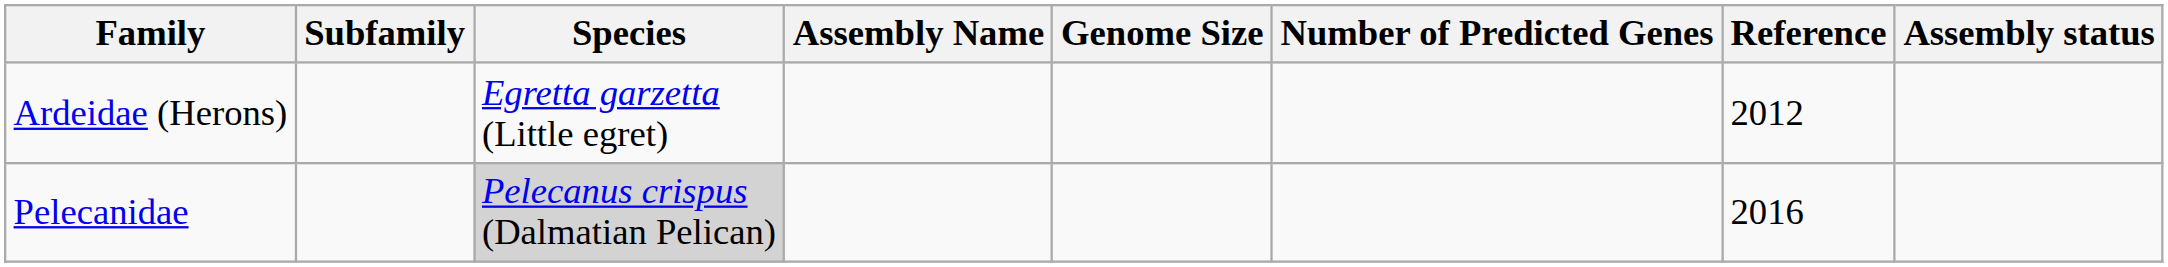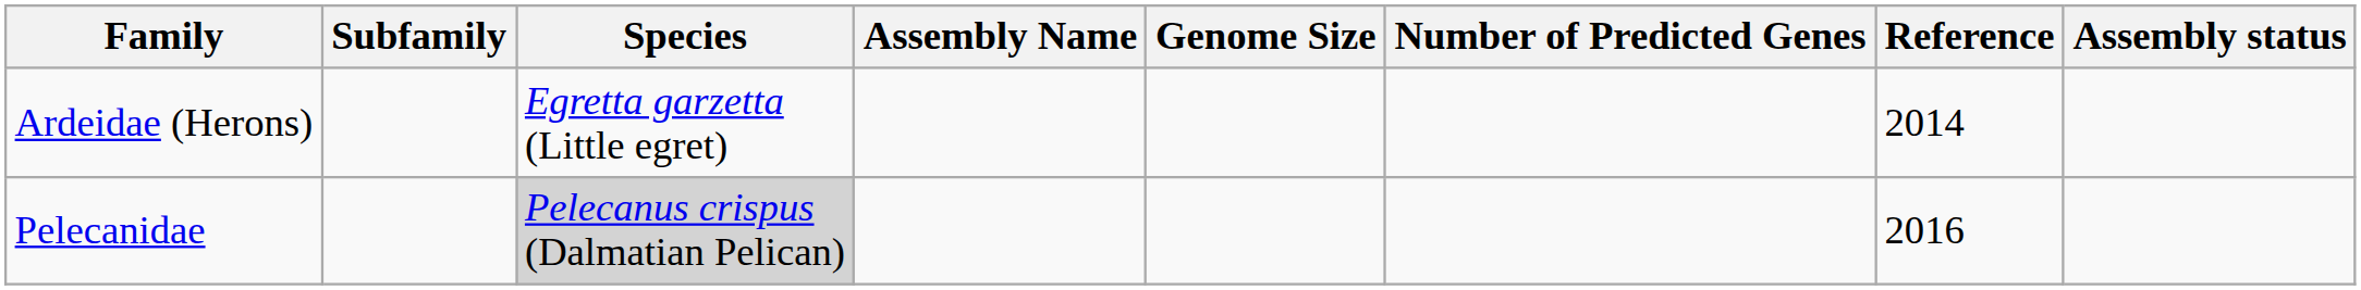 <table class="wikitable sortable">
 <tr>
 <th>Family</th>
 <th>Subfamily</th>
 <th>Species</th>
 <th>Assembly Name</th>
 <th>Genome Size</th>
 <th>Number of Predicted Genes</th>
 <th>Reference</th>
 <th>Assembly status</th>
 </tr>
 <tr>
 <td><a href='#'>Ardeidae</a> (Herons)</td>
 <td></td>
 <td><em><a href='#'>Egretta garzetta</a></em><br>(Little egret)</td>
 <td></td>
 <td></td>
 <td></td>
-<td>2012</td>
+<td>2014</td>
 <td></td>
 </tr>
 <tr>
 <td><a href='#'>Pelecanidae</a></td>
 <td></td>
 <td style="background: lightgrey;"><em><a href='#'>Pelecanus crispus</a></em><br>(Dalmatian Pelican)</td>
 <td></td>
 <td></td>
 <td></td>
 <td>2016</td>
 <td></td>
 </tr>
 </table>
